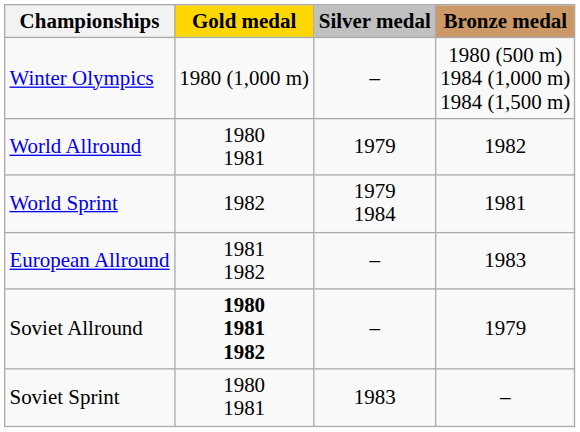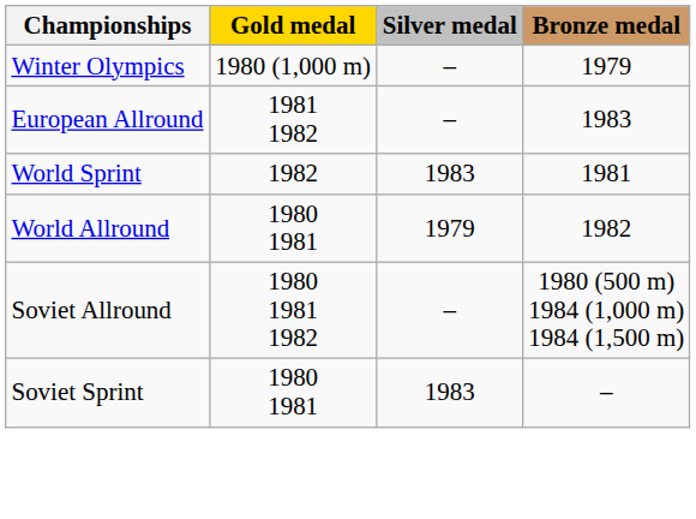 <table class="wikitable" style="text-align:center">
 <tr>
 <th>Championships</th>
 <td bgcolor=gold><strong>Gold medal</strong></td>
 <td bgcolor=silver><strong>Silver medal</strong></td>
 <td bgcolor=cc9966><strong>Bronze medal</strong></td>
 </tr>
 <tr>
 <td align="left"><a href='#'>Winter Olympics</a></td>
 <td>1980 (1,000 m)</td>
 <td>–</td>
-<td>1980 (500 m) <br> 1984 (1,000 m) <br> 1984 (1,500 m)</td>
+<td>1979</td>
+</tr>
+<tr>
+<td align="left"><a href='#'>European Allround</a></td>
+<td>1981 <br> 1982</td>
+<td>–</td>
+<td>1983</td>
+</tr>
+<tr>
+<td align="left"><a href='#'>World Sprint</a></td>
+<td>1982</td>
+<td>1983</td>
+<td>1981</td>
 </tr>
 <tr>
 <td align="left"><a href='#'>World Allround</a></td>
 <td>1980 <br> 1981</td>
 <td>1979</td>
 <td>1982</td>
 </tr>
 <tr>
-<td align="left"><a href='#'>World Sprint</a></td>
-<td>1982</td>
-<td>1979 <br> 1984</td>
-<td>1981</td>
-</tr>
-<tr>
-<td align="left"><a href='#'>European Allround</a></td>
-<td>1981 <br> 1982</td>
+<td align="left">Soviet Allround</td>
+<td>1980 <br> 1981 <br> 1982</td>
 <td>–</td>
-<td>1983</td>
-</tr>
-<tr>
-<td align="left">Soviet Allround</td>
-<td><strong>1980 <br> 1981 <br> 1982</strong></td>
-<td>–</td>
-<td>1979</td>
+<td>1980 (500 m) <br> 1984 (1,000 m) <br> 1984 (1,500 m)</td>
 </tr>
 <tr>
 <td align="left">Soviet Sprint</td>
 <td>1980 <br> 1981</td>
 <td>1983</td>
 <td>–</td>
 </tr>
 </table>
